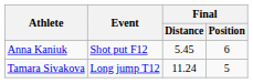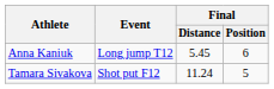 <table class=wikitable style="font-size:90%">
 <tr>
 <th rowspan="2">Athlete</th>
 <th rowspan="2">Event</th>
 <th colspan="2">Final</th>
 </tr>
 <tr style="font-size:95%">
 <th>Distance</th>
 <th>Position</th>
 </tr>
 <tr align=center>
 <td align=left><a href='#'>Anna Kaniuk</a></td>
-<td align=left><a href='#'>Shot put F12</a></td>
+<td align=left><a href='#'>Long jump T12</a></td>
 <td>5.45</td>
 <td>6</td>
 </tr>
 <tr align=center>
 <td align=left><a href='#'>Tamara Sivakova</a></td>
-<td align=left><a href='#'>Long jump T12</a></td>
+<td align=left><a href='#'>Shot put F12</a></td>
 <td>11.24</td>
 <td>5</td>
 </tr>
 </table>
